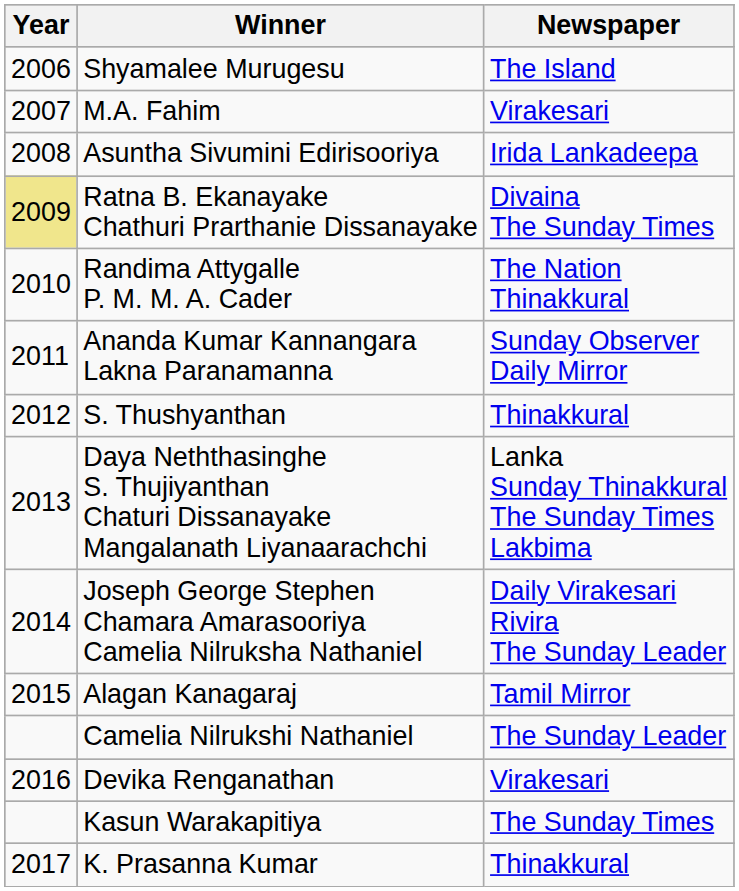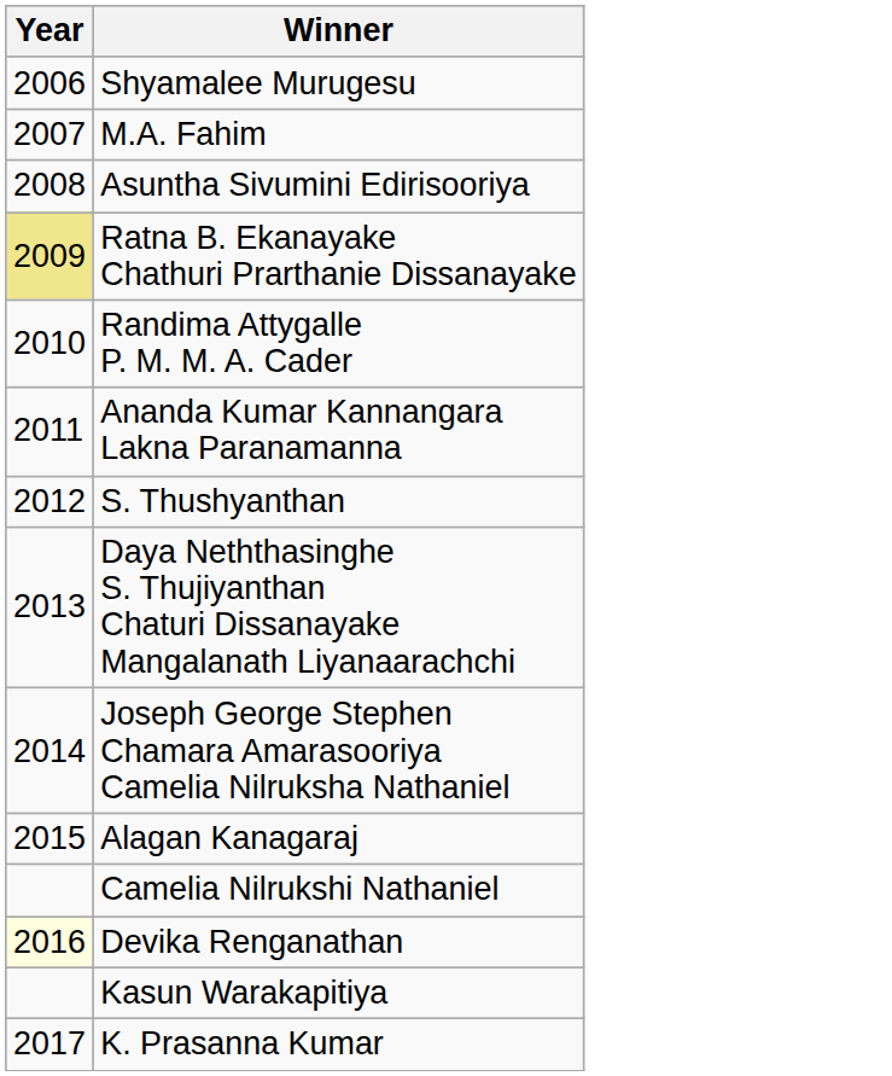 <table class="wikitable sortable mw-collapsible mw-collapsed">
 <tr>
 <th>Year</th>
 <th>Winner</th>
-<th>Newspaper</th>
 </tr>
 <tr>
 <td>2006</td>
 <td>Shyamalee Murugesu</td>
-<td><a href='#'>The Island</a></td>
 </tr>
 <tr>
 <td>2007</td>
 <td>M.A. Fahim</td>
-<td><a href='#'>Virakesari</a></td>
 </tr>
 <tr>
 <td>2008</td>
 <td>Asuntha Sivumini Edirisooriya</td>
-<td><a href='#'>Irida Lankadeepa</a></td>
 </tr>
 <tr>
 <td style="background: khaki;">2009</td>
 <td>Ratna B. Ekanayake<br>Chathuri Prarthanie Dissanayake</td>
-<td><a href='#'>Divaina</a><br><a href='#'>The Sunday Times</a></td>
 </tr>
 <tr>
 <td>2010</td>
 <td>Randima Attygalle<br>P. M. M. A. Cader</td>
-<td><a href='#'>The Nation</a><br><a href='#'>Thinakkural</a></td>
 </tr>
 <tr>
 <td>2011</td>
 <td>Ananda Kumar Kannangara<br>Lakna Paranamanna</td>
-<td><a href='#'>Sunday Observer</a><br><a href='#'>Daily Mirror</a></td>
 </tr>
 <tr>
 <td>2012</td>
 <td>S. Thushyanthan</td>
-<td><a href='#'>Thinakkural</a></td>
 </tr>
 <tr>
 <td>2013</td>
 <td>Daya Neththasinghe<br>S. Thujiyanthan<br>Chaturi Dissanayake<br>Mangalanath Liyanaarachchi</td>
-<td>Lanka<br><a href='#'>Sunday Thinakkural</a><br><a href='#'>The Sunday Times</a><br><a href='#'>Lakbima</a></td>
 </tr>
 <tr>
 <td>2014</td>
 <td>Joseph George Stephen<br>Chamara Amarasooriya<br>Camelia Nilruksha Nathaniel</td>
-<td><a href='#'>Daily Virakesari</a><br><a href='#'>Rivira</a><br><a href='#'>The Sunday Leader</a></td>
 </tr>
 <tr>
 <td>2015</td>
 <td>Alagan Kanagaraj</td>
-<td><a href='#'>Tamil Mirror</a></td>
 </tr>
 <tr>
 <td></td>
 <td>Camelia Nilrukshi Nathaniel</td>
-<td><a href='#'>The Sunday Leader</a></td>
 </tr>
 <tr>
-<td>2016</td>
+<td style="background: lightyellow;">2016</td>
 <td>Devika Renganathan</td>
-<td><a href='#'>Virakesari</a></td>
 </tr>
 <tr>
 <td></td>
 <td>Kasun Warakapitiya</td>
-<td><a href='#'>The Sunday Times</a></td>
 </tr>
 <tr>
 <td>2017</td>
 <td>K. Prasanna Kumar</td>
-<td><a href='#'>Thinakkural</a></td>
 </tr>
 </table>
